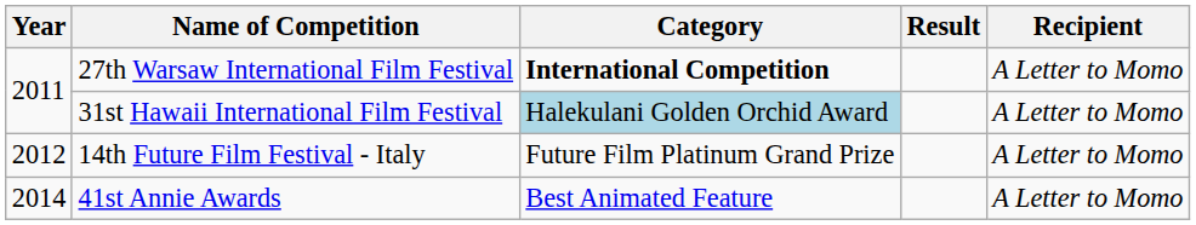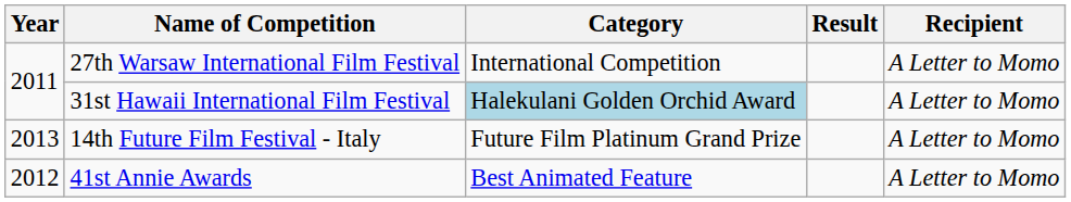 <table class="wikitable">
 <tr>
 <th>Year</th>
 <th>Name of Competition</th>
 <th>Category</th>
 <th>Result</th>
 <th>Recipient</th>
 </tr>
 <tr>
 <td rowspan=2>2011</td>
 <td>27th <a href='#'>Warsaw International Film Festival</a></td>
-<td><strong>International Competition</strong></td>
+<td>International Competition</td>
 <td></td>
 <td><em>A Letter to Momo</em></td>
 </tr>
 <tr>
 <td>31st <a href='#'>Hawaii International Film Festival</a></td>
 <td style="background: lightblue;">Halekulani Golden Orchid Award</td>
 <td></td>
 <td><em>A Letter to Momo</em></td>
 </tr>
 <tr>
-<td>2012</td>
+<td>2013</td>
 <td>14th <a href='#'>Future Film Festival</a> - Italy</td>
 <td>Future Film Platinum Grand Prize</td>
 <td></td>
 <td><em>A Letter to Momo</em></td>
 </tr>
 <tr>
-<td>2014</td>
+<td>2012</td>
 <td><a href='#'>41st Annie Awards</a></td>
 <td><a href='#'>Best Animated Feature</a></td>
 <td></td>
 <td><em>A Letter to Momo</em></td>
 </tr>
 </table>
